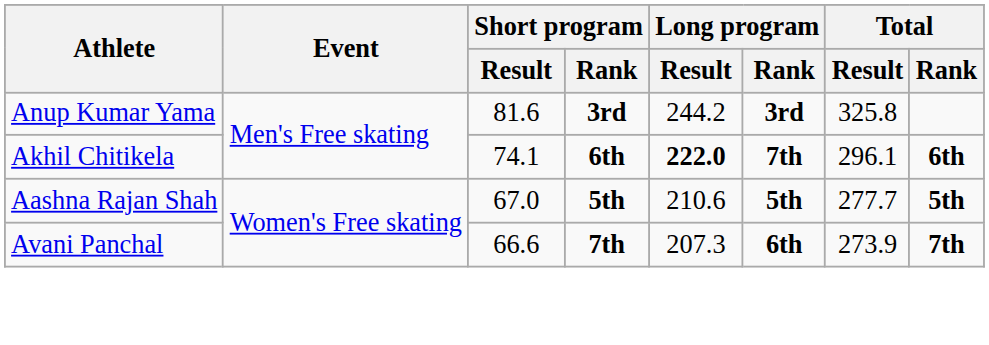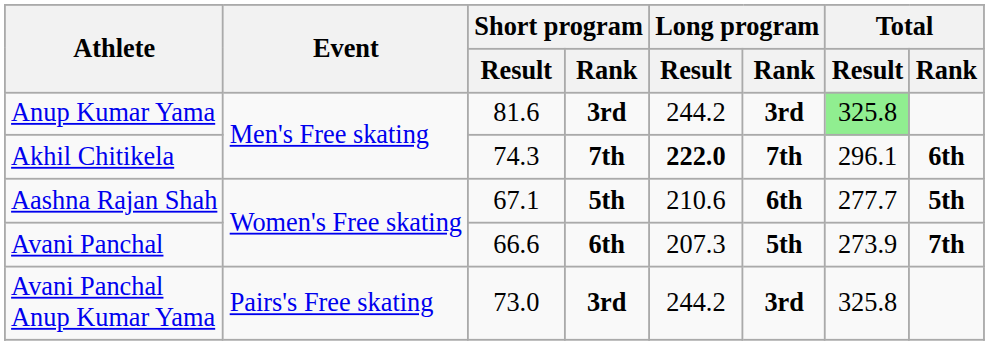 <table class="wikitable" border="1" style="font-size:90%">
 <tr>
 <th rowspan=2>Athlete</th>
 <th rowspan=2>Event</th>
 <th colspan=2>Short program</th>
 <th colspan=2>Long program</th>
 <th colspan=2>Total</th>
 </tr>
 <tr>
 <th>Result</th>
 <th>Rank</th>
 <th>Result</th>
 <th>Rank</th>
 <th>Result</th>
 <th>Rank</th>
 </tr>
 <tr>
 <td><a href='#'>Anup Kumar Yama</a></td>
 <td rowspan=2><a href='#'>Men's Free skating</a></td>
 <td align=center>81.6</td>
 <td align=center><strong>3rd</strong></td>
 <td align=center>244.2</td>
 <td align=center><strong>3rd</strong></td>
-<td align=center>325.8</td>
+<td align=center style="background: lightgreen;">325.8</td>
 <td align=center></td>
 </tr>
 <tr>
 <td><a href='#'>Akhil Chitikela</a></td>
-<td align=center>74.1</td>
-<td align=center><strong>6th</strong></td>
+<td align=center>74.3</td>
+<td align=center><strong>7th</strong></td>
 <td align=center><strong>222.0</strong></td>
 <td align=center><strong>7th</strong></td>
 <td align=center>296.1</td>
 <td align=center><strong>6th</strong></td>
 </tr>
 <tr>
 <td><a href='#'>Aashna Rajan Shah</a></td>
 <td rowspan=2><a href='#'>Women's Free skating</a></td>
-<td align=center>67.0</td>
+<td align=center>67.1</td>
 <td align=center><strong>5th</strong></td>
 <td align=center>210.6</td>
-<td align=center><strong>5th</strong></td>
+<td align=center><strong>6th</strong></td>
 <td align=center>277.7</td>
 <td align=center><strong>5th</strong></td>
 </tr>
 <tr>
 <td><a href='#'>Avani Panchal</a></td>
 <td align=center>66.6</td>
-<td align=center><strong>7th</strong></td>
+<td align=center><strong>6th</strong></td>
 <td align=center>207.3</td>
-<td align=center><strong>6th</strong></td>
+<td align=center><strong>5th</strong></td>
 <td align=center>273.9</td>
 <td align=center><strong>7th</strong></td>
 </tr>
+<tr>
+<td><a href='#'>Avani Panchal</a><br><a href='#'>Anup Kumar Yama</a></td>
+<td><a href='#'>Pairs's Free skating</a></td>
+<td align=center>73.0</td>
+<td align=center><strong>3rd</strong></td>
+<td align=center>244.2</td>
+<td align=center><strong>3rd</strong></td>
+<td align=center>325.8</td>
+<td align=center></td>
+</tr>
 </table>
